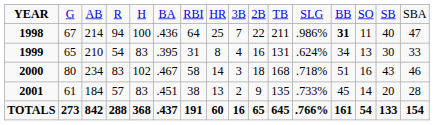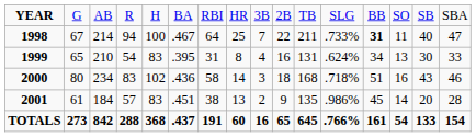 <table class="wikitable">
 <tr align=center>
 <td><strong>YEAR</strong></td>
 <td><a href='#'>G</a></td>
 <td><a href='#'>AB</a></td>
 <td><a href='#'>R</a></td>
 <td><a href='#'>H</a></td>
 <td><a href='#'>BA</a></td>
 <td><a href='#'>RBI</a></td>
 <td><a href='#'>HR</a></td>
 <td><a href='#'>3B</a></td>
 <td><a href='#'>2B</a></td>
 <td><a href='#'>TB</a></td>
 <td><a href='#'>SLG</a></td>
 <td><a href='#'>BB</a></td>
 <td><a href='#'>SO</a></td>
 <td><a href='#'>SB</a></td>
 <td>SBA</td>
 </tr>
 <tr align=center>
 <td><strong>1998</strong></td>
 <td>67</td>
 <td>214</td>
 <td>94</td>
 <td>100</td>
-<td>.436</td>
+<td>.467</td>
 <td>64</td>
 <td>25</td>
 <td>7</td>
 <td>22</td>
 <td>211</td>
-<td>.986%</td>
+<td>.733%</td>
 <td><strong>31</strong></td>
 <td>11</td>
 <td>40</td>
 <td>47</td>
 </tr>
 <tr align=center>
 <td><strong>1999</strong></td>
 <td>65</td>
 <td>210</td>
 <td>54</td>
 <td>83</td>
 <td>.395</td>
 <td>31</td>
 <td>8</td>
 <td>4</td>
 <td>16</td>
 <td>131</td>
 <td>.624%</td>
 <td>34</td>
 <td>13</td>
 <td>30</td>
 <td>33</td>
 </tr>
 <tr align=center>
 <td><strong>2000</strong></td>
 <td>80</td>
 <td>234</td>
 <td>83</td>
 <td>102</td>
-<td>.467</td>
+<td>.436</td>
 <td>58</td>
 <td>14</td>
 <td>3</td>
 <td>18</td>
 <td>168</td>
 <td>.718%</td>
 <td>51</td>
 <td>16</td>
 <td>43</td>
 <td>46</td>
 </tr>
 <tr align=center>
 <td><strong>2001</strong></td>
 <td>61</td>
 <td>184</td>
 <td>57</td>
 <td>83</td>
 <td>.451</td>
 <td>38</td>
 <td>13</td>
 <td>2</td>
 <td>9</td>
 <td>135</td>
-<td>.733%</td>
+<td>.986%</td>
 <td>45</td>
 <td>14</td>
 <td>20</td>
 <td>28</td>
 </tr>
 <tr align=center>
 <td><strong>TOTALS</strong></td>
 <td><strong>273</strong></td>
 <td><strong>842</strong></td>
 <td><strong>288</strong></td>
 <td><strong>368</strong></td>
 <td><strong>.437</strong></td>
 <td><strong>191</strong></td>
 <td><strong>60</strong></td>
 <td><strong>16</strong></td>
 <td><strong>65</strong></td>
 <td><strong>645</strong></td>
 <td><strong>.766%</strong></td>
 <td><strong>161</strong></td>
 <td><strong>54</strong></td>
 <td><strong>133</strong></td>
 <td><strong>154</strong></td>
 </tr>
 </table>
